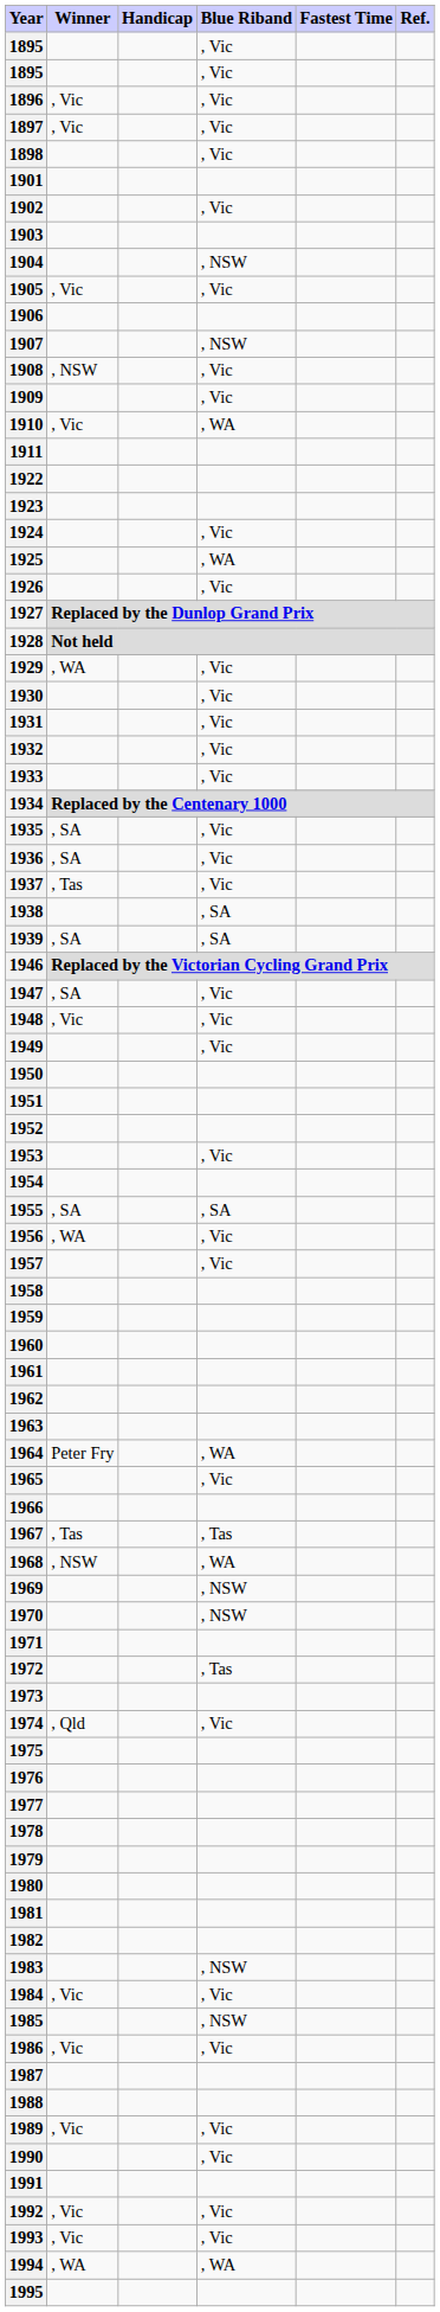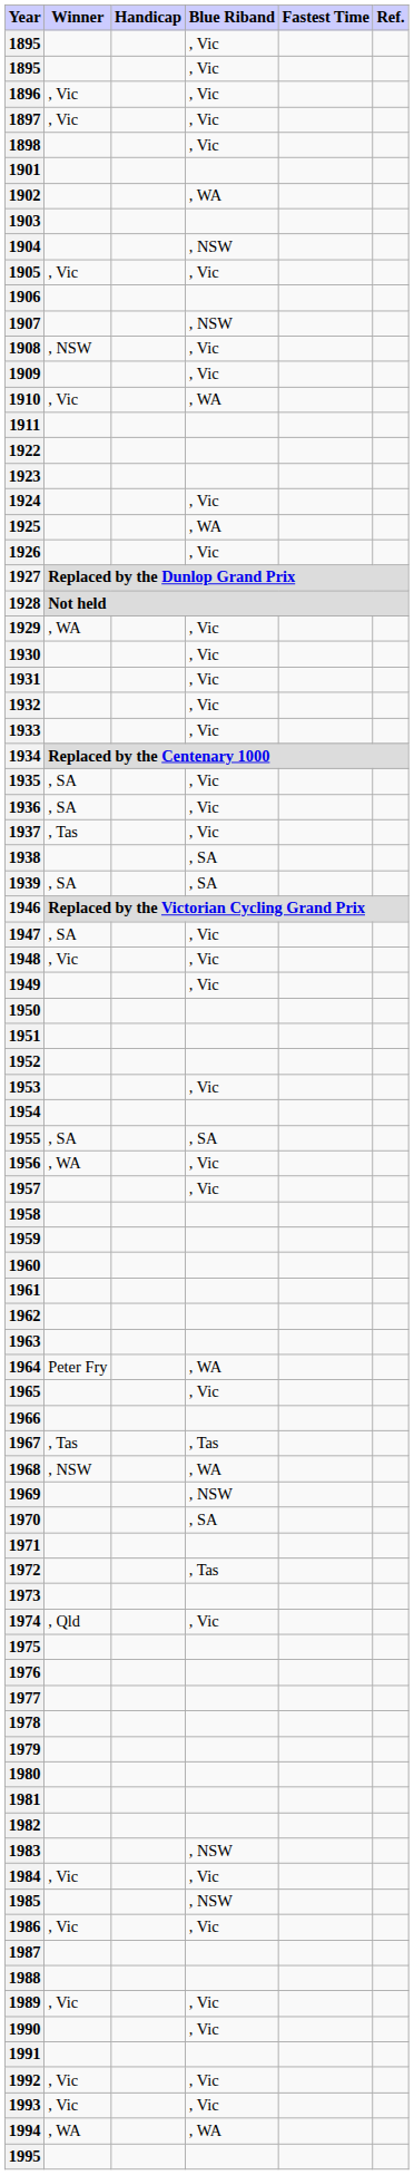 <table class="wikitable sortable">
 <tr>
 <th style="background-color:#CCCCFF">Year</th>
 <th style="background-color:#CCCCFF">Winner</th>
 <th style="background-color:#CCCCFF">Handicap</th>
 <th style="background-color:#CCCCFF">Blue Riband</th>
 <th style="background-color:#CCCCFF">Fastest Time</th>
 <th style="background-color:#CCCCFF" class=unsortable>Ref.</th>
 </tr>
 <tr>
 <th scope=row>1895</th>
 <td></td>
 <td align=center></td>
 <td>, Vic</td>
 <td align=right></td>
 <td align=center></td>
 </tr>
 <tr>
 <th scope=row>1895</th>
 <td></td>
 <td align=center></td>
 <td>, Vic</td>
 <td align=right></td>
 <td align=center></td>
 </tr>
 <tr>
 <th scope=row>1896</th>
 <td>, Vic</td>
 <td align=center></td>
 <td>, Vic</td>
 <td align=right></td>
 <td align=center></td>
 </tr>
 <tr>
 <th scope=row>1897</th>
 <td>, Vic</td>
 <td align=center></td>
 <td>, Vic</td>
 <td align=right></td>
 <td align=center></td>
 </tr>
 <tr>
 <th scope=row>1898</th>
 <td></td>
 <td align=center></td>
 <td>, Vic</td>
 <td align=right></td>
 <td align=center></td>
 </tr>
 <tr>
 <th scope=row>1901</th>
 <td></td>
 <td align=center></td>
 <td></td>
 <td align=right></td>
 <td align=center></td>
 </tr>
 <tr>
 <th scope=row>1902</th>
 <td></td>
 <td align=center></td>
-<td>, Vic</td>
+<td>, WA</td>
 <td align=right></td>
 <td align=center></td>
 </tr>
 <tr>
 <th scope=row>1903</th>
 <td></td>
 <td align=center></td>
 <td></td>
 <td align=right></td>
 <td align=center></td>
 </tr>
 <tr>
 <th scope=row>1904</th>
 <td></td>
 <td align=center></td>
 <td>, NSW</td>
 <td align=right></td>
 <td align=center></td>
 </tr>
 <tr>
 <th scope=row>1905</th>
 <td>, Vic</td>
 <td align=center></td>
 <td>, Vic</td>
 <td align=right></td>
 <td align=center></td>
 </tr>
 <tr>
 <th scope=row>1906</th>
 <td></td>
 <td align=center></td>
 <td></td>
 <td align=right></td>
 <td align=center></td>
 </tr>
 <tr>
 <th scope=row>1907</th>
 <td></td>
 <td align=center></td>
 <td>, NSW</td>
 <td align=right></td>
 <td align=center></td>
 </tr>
 <tr>
 <th scope=row>1908</th>
 <td>, NSW</td>
 <td align=center></td>
 <td>, Vic</td>
 <td align=right></td>
 <td align=center></td>
 </tr>
 <tr>
 <th scope=row>1909</th>
 <td></td>
 <td align=center></td>
 <td>, Vic</td>
 <td align=right></td>
 <td align=center></td>
 </tr>
 <tr>
 <th scope=row>1910</th>
 <td>, Vic</td>
 <td align=center></td>
 <td>, WA</td>
 <td align=right></td>
 <td align=center></td>
 </tr>
 <tr>
 <th scope=row>1911</th>
 <td></td>
 <td align=center></td>
 <td></td>
 <td align=right></td>
 <td align=center></td>
 </tr>
 <tr>
 <th scope=row>1922</th>
 <td></td>
 <td align=center></td>
 <td></td>
 <td align=right></td>
 <td align=center></td>
 </tr>
 <tr>
 <th scope=row>1923</th>
 <td></td>
 <td align=center></td>
 <td></td>
 <td align=right></td>
 <td align=center></td>
 </tr>
 <tr>
 <th scope=row>1924</th>
 <td> </td>
 <td align=center></td>
 <td>, Vic</td>
 <td align=right></td>
 <td align=center></td>
 </tr>
 <tr>
 <th scope=row>1925</th>
 <td></td>
 <td align=center></td>
 <td>, WA</td>
 <td align=right></td>
 <td align=center></td>
 </tr>
 <tr>
 <th scope=row>1926</th>
 <td></td>
 <td align=center></td>
 <td>, Vic</td>
 <td align=right></td>
 <td align=center></td>
 </tr>
 <tr class="sortbottom">
 <th scope=row>1927</th>
 <th colspan="5"  style="text-align:left; background:#DCDCDC; "><span> Replaced by the <a href='#'>Dunlop Grand Prix</a></span></th>
 </tr>
 <tr class="sortbottom">
 <th scope=row>1928</th>
 <th colspan="5"  style="text-align:left; background:#DCDCDC; "><span> Not held</span></th>
 </tr>
 <tr>
 <th scope=row>1929</th>
 <td>, WA</td>
 <td align=center></td>
 <td>, Vic</td>
 <td align=right></td>
 <td align=center></td>
 </tr>
 <tr>
 <th scope=row>1930</th>
 <td></td>
 <td align=center></td>
 <td>, Vic</td>
 <td align=right></td>
 <td align=center></td>
 </tr>
 <tr>
 <th scope=row>1931</th>
 <td></td>
 <td align=center></td>
 <td>, Vic</td>
 <td align=right></td>
 <td align=center></td>
 </tr>
 <tr>
 <th scope=row>1932</th>
 <td></td>
 <td align=center></td>
 <td>, Vic</td>
 <td align=right></td>
 <td align=center></td>
 </tr>
 <tr>
 <th scope=row>1933</th>
 <td></td>
 <td align=center></td>
 <td>, Vic</td>
 <td align=right></td>
 <td align=center></td>
 </tr>
 <tr class="sortbottom">
 <th scope=row>1934</th>
 <th colspan="5"  style="text-align:left; background:#DCDCDC; "><span>  Replaced by the <a href='#'>Centenary 1000</a></span></th>
 </tr>
 <tr>
 <th scope=row>1935</th>
 <td>, SA</td>
 <td align=center></td>
 <td>, Vic</td>
 <td align=right></td>
 <td align=center></td>
 </tr>
 <tr>
 <th scope=row>1936</th>
 <td>, SA</td>
 <td align=center></td>
 <td>, Vic</td>
 <td align=right></td>
 <td align=center></td>
 </tr>
 <tr>
 <th scope=row>1937</th>
 <td>, Tas</td>
 <td align=center></td>
 <td>, Vic</td>
 <td align=right></td>
 <td align=center></td>
 </tr>
 <tr>
 <th scope=row>1938</th>
 <td></td>
 <td align=center></td>
 <td>, SA</td>
 <td align=right></td>
 <td align=center></td>
 </tr>
 <tr>
 <th scope=row>1939</th>
 <td>, SA</td>
 <td align=center></td>
 <td>, SA</td>
 <td align=right></td>
 <td align=center></td>
 </tr>
 <tr class="sortbottom">
 <th scope=row>1946</th>
 <td colspan="5" style="text-align:left; background:#DCDCDC; "><span>  <strong>Replaced by the <a href='#'>Victorian Cycling Grand Prix</a></strong> </span></td>
 </tr>
 <tr>
 <th scope=row>1947</th>
 <td>, SA</td>
 <td align=center></td>
 <td>, Vic</td>
 <td align=right></td>
 <td align=center></td>
 </tr>
 <tr>
 <th scope=row>1948</th>
 <td>, Vic</td>
 <td align=center></td>
 <td>, Vic</td>
 <td align=right></td>
 <td align=center></td>
 </tr>
 <tr>
 <th scope=row>1949</th>
 <td></td>
 <td align=center></td>
 <td>, Vic</td>
 <td align=right></td>
 <td align=center></td>
 </tr>
 <tr>
 <th scope=row>1950</th>
 <td></td>
 <td align=center></td>
 <td></td>
 <td align=right></td>
 <td align=center></td>
 </tr>
 <tr>
 <th scope=row>1951</th>
 <td></td>
 <td align=center></td>
 <td></td>
 <td align=right></td>
 <td align=center></td>
 </tr>
 <tr>
 <th scope=row>1952</th>
 <td></td>
 <td align=center></td>
 <td></td>
 <td align=right></td>
 <td align=center></td>
 </tr>
 <tr>
 <th scope=row>1953</th>
 <td></td>
 <td align=center></td>
 <td>, Vic</td>
 <td align=right></td>
 <td align=center></td>
 </tr>
 <tr>
 <th scope=row>1954</th>
 <td></td>
 <td align=center></td>
 <td></td>
 <td align=right></td>
 <td align=center></td>
 </tr>
 <tr>
 <th scope=row>1955</th>
 <td>, SA</td>
 <td align=center></td>
 <td>, SA</td>
 <td align=right></td>
 <td align=center></td>
 </tr>
 <tr>
 <th scope=row>1956</th>
 <td>, WA</td>
 <td align=center></td>
 <td>, Vic</td>
 <td align=right></td>
 <td align=center></td>
 </tr>
 <tr>
 <th scope=row>1957</th>
 <td></td>
 <td align=center></td>
 <td>, Vic</td>
 <td align=right></td>
 <td align=center></td>
 </tr>
 <tr>
 <th scope=row>1958</th>
 <td></td>
 <td align=center></td>
 <td></td>
 <td align=right></td>
 <td align=center></td>
 </tr>
 <tr>
 <th scope=row>1959</th>
 <td></td>
 <td align=center></td>
 <td></td>
 <td align=right></td>
 <td align=center></td>
 </tr>
 <tr>
 <th scope=row>1960</th>
 <td></td>
 <td align=center></td>
 <td></td>
 <td align=right></td>
 <td align=center></td>
 </tr>
 <tr>
 <th scope=row>1961</th>
 <td></td>
 <td align=center></td>
 <td></td>
 <td align=right></td>
 <td align=center></td>
 </tr>
 <tr>
 <th scope=row>1962</th>
 <td></td>
 <td align=center></td>
 <td></td>
 <td align=right></td>
 <td align=center></td>
 </tr>
 <tr>
 <th scope=row>1963</th>
 <td></td>
 <td align=center></td>
 <td></td>
 <td align=right></td>
 <td align=center></td>
 </tr>
 <tr>
 <th scope=row>1964</th>
 <td>Peter Fry</td>
 <td align=center></td>
 <td>, WA</td>
 <td align=right></td>
 <td align=center></td>
 </tr>
 <tr>
 <th scope=row>1965</th>
 <td></td>
 <td align=center></td>
 <td>, Vic</td>
 <td align=right></td>
 <td align=center></td>
 </tr>
 <tr>
 <th scope=row>1966</th>
 <td></td>
 <td align=center></td>
 <td></td>
 <td align=right></td>
 <td align=center></td>
 </tr>
 <tr>
 <th scope=row>1967</th>
 <td>, Tas</td>
 <td align=center></td>
 <td>, Tas</td>
 <td align=right></td>
 <td align=center></td>
 </tr>
 <tr>
 <th scope=row>1968</th>
 <td>, NSW</td>
 <td align=center></td>
 <td>, WA</td>
 <td align=right></td>
 <td align=center></td>
 </tr>
 <tr>
 <th scope=row>1969</th>
 <td></td>
 <td align=center></td>
 <td>, NSW</td>
 <td align=right></td>
 <td align=center></td>
 </tr>
 <tr>
 <th scope=row>1970</th>
 <td></td>
 <td align=center></td>
-<td>, NSW</td>
+<td>, SA</td>
 <td align=right></td>
 <td align=center></td>
 </tr>
 <tr>
 <th scope=row>1971</th>
 <td></td>
 <td align=center></td>
 <td></td>
 <td align=right></td>
 <td align=center></td>
 </tr>
 <tr>
 <th scope=row>1972</th>
 <td></td>
 <td align=center></td>
 <td>, Tas</td>
 <td align=right></td>
 <td align=center></td>
 </tr>
 <tr>
 <th scope=row>1973</th>
 <td></td>
 <td align=center></td>
 <td></td>
 <td align=right></td>
 <td align=center></td>
 </tr>
 <tr>
 <th scope=row>1974</th>
 <td>, Qld</td>
 <td align=center></td>
 <td>, Vic</td>
 <td align=right></td>
 <td align=center></td>
 </tr>
 <tr>
 <th scope=row>1975</th>
 <td></td>
 <td align=center></td>
 <td></td>
 <td align=right></td>
 <td align=center></td>
 </tr>
 <tr>
 <th scope=row>1976</th>
 <td></td>
 <td align=center></td>
 <td></td>
 <td align=right></td>
 <td align=center></td>
 </tr>
 <tr>
 <th scope=row>1977</th>
 <td></td>
 <td align=center></td>
 <td></td>
 <td align=right></td>
 <td align=center></td>
 </tr>
 <tr>
 <th scope=row>1978</th>
 <td></td>
 <td align=center></td>
 <td></td>
 <td align=right></td>
 <td align=center></td>
 </tr>
 <tr>
 <th scope=row>1979</th>
 <td></td>
 <td align=center></td>
 <td></td>
 <td align=right></td>
 <td align=center></td>
 </tr>
 <tr>
 <th scope=row>1980</th>
 <td></td>
 <td align=center></td>
 <td></td>
 <td align=right></td>
 <td align=center></td>
 </tr>
 <tr>
 <th scope=row>1981</th>
 <td></td>
 <td align=center></td>
 <td></td>
 <td align=right></td>
 <td align=center></td>
 </tr>
 <tr>
 <th scope=row>1982</th>
 <td></td>
 <td align=center></td>
 <td></td>
 <td align=right></td>
 <td align=center></td>
 </tr>
 <tr>
 <th scope=row>1983</th>
 <td></td>
 <td align=center></td>
 <td>, NSW</td>
 <td align=right></td>
 <td align=center></td>
 </tr>
 <tr>
 <th scope=row>1984</th>
 <td>, Vic</td>
 <td align=center></td>
 <td>, Vic</td>
 <td align=right></td>
 <td align=center></td>
 </tr>
 <tr>
 <th scope=row>1985</th>
 <td></td>
 <td align=center></td>
 <td>, NSW</td>
 <td align=right></td>
 <td align=center></td>
 </tr>
 <tr>
 <th scope=row>1986</th>
 <td>, Vic</td>
 <td align=center></td>
 <td>, Vic</td>
 <td align=right></td>
 <td align=center></td>
 </tr>
 <tr>
 <th scope=row>1987</th>
 <td></td>
 <td align=center></td>
 <td></td>
 <td align=right></td>
 <td align=center></td>
 </tr>
 <tr>
 <th scope=row>1988</th>
 <td></td>
 <td align=center></td>
 <td></td>
 <td align=right></td>
 <td align=center></td>
 </tr>
 <tr>
 <th scope=row>1989</th>
 <td>, Vic</td>
 <td align=center></td>
 <td>, Vic</td>
 <td align=right></td>
 <td align=center></td>
 </tr>
 <tr>
 <th scope=row>1990</th>
 <td></td>
 <td align=center></td>
 <td>, Vic</td>
 <td align=right></td>
 <td align=center></td>
 </tr>
 <tr>
 <th scope=row>1991</th>
 <td></td>
 <td align=center></td>
 <td></td>
 <td align=right></td>
 <td align=center></td>
 </tr>
 <tr>
 <th scope=row>1992</th>
 <td>, Vic</td>
 <td align=center></td>
 <td>, Vic</td>
 <td align=right></td>
 <td align=center></td>
 </tr>
 <tr>
 <th scope=row>1993</th>
 <td>, Vic</td>
 <td align=center></td>
 <td>, Vic</td>
 <td align=right></td>
 <td align=center></td>
 </tr>
 <tr>
 <th scope=row>1994</th>
 <td>, WA</td>
 <td align=center></td>
 <td>, WA</td>
 <td align=right></td>
 <td align=center></td>
 </tr>
 <tr>
 <th scope=row>1995</th>
 <td></td>
 <td align=center></td>
 <td></td>
 <td align=right></td>
 <td align=center></td>
 </tr>
 </table>
